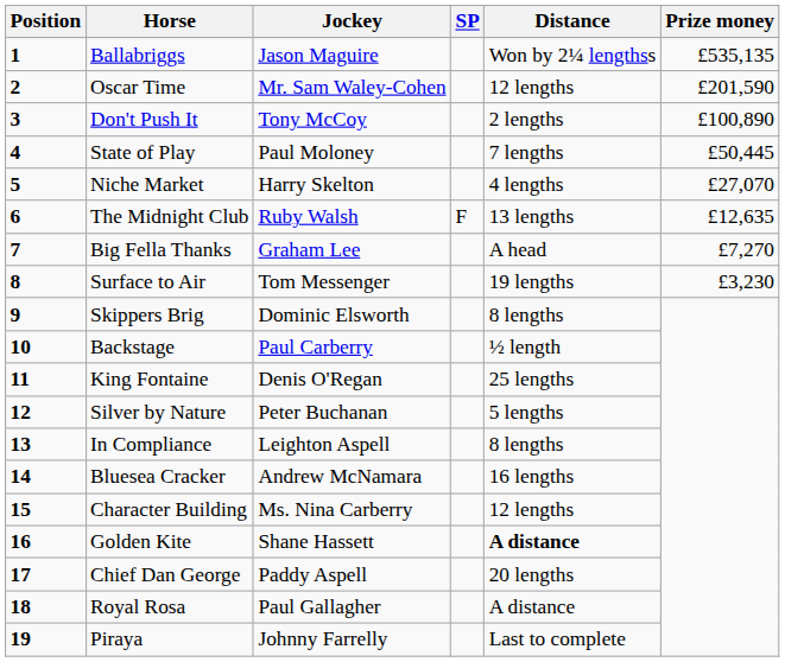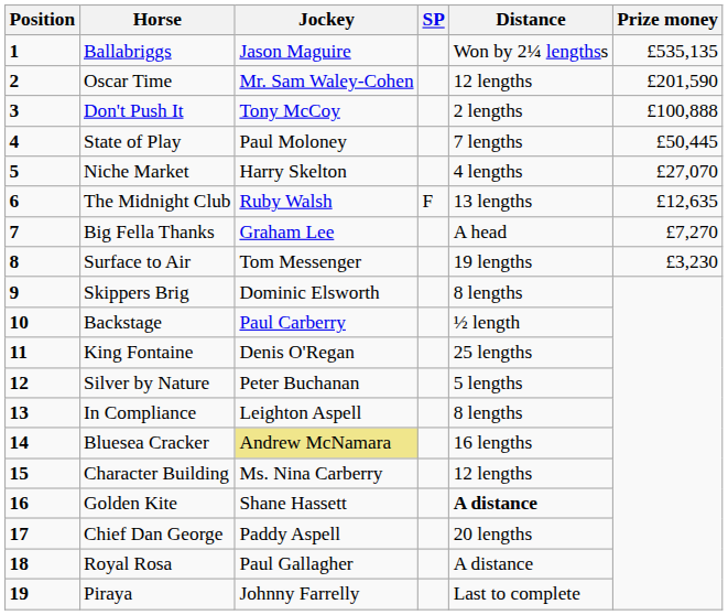 <table class="wikitable sortable">
 <tr>
 <th>Position</th>
 <th>Horse</th>
 <th>Jockey</th>
 <th><a href='#'>SP</a></th>
 <th>Distance</th>
 <th>Prize money</th>
 </tr>
 <tr>
 <td><strong>1</strong></td>
 <td><a href='#'>Ballabriggs</a></td>
 <td><a href='#'>Jason Maguire</a></td>
 <td></td>
 <td>Won by 2¼ <a href='#'>lengths</a>s</td>
 <td align=right>£535,135</td>
 </tr>
 <tr>
 <td><strong>2</strong></td>
 <td>Oscar Time</td>
 <td><a href='#'>Mr. Sam Waley-Cohen</a></td>
 <td></td>
 <td>12 lengths</td>
 <td align=right>£201,590</td>
 </tr>
 <tr>
 <td><strong>3</strong></td>
 <td><a href='#'>Don't Push It</a></td>
 <td><a href='#'>Tony McCoy</a></td>
 <td></td>
 <td>2 lengths</td>
-<td align=right>£100,890</td>
+<td align=right>£100,888</td>
 </tr>
 <tr>
 <td><strong>4</strong></td>
 <td>State of Play</td>
 <td>Paul Moloney</td>
 <td></td>
 <td>7 lengths</td>
 <td align=right>£50,445</td>
 </tr>
 <tr>
 <td><strong>5</strong></td>
 <td>Niche Market</td>
 <td>Harry Skelton</td>
 <td></td>
 <td>4 lengths</td>
 <td align=right>£27,070</td>
 </tr>
 <tr>
 <td><strong>6</strong></td>
 <td>The Midnight Club</td>
 <td><a href='#'>Ruby Walsh</a></td>
 <td> F</td>
 <td>13 lengths</td>
 <td align=right>£12,635</td>
 </tr>
 <tr>
 <td><strong>7</strong></td>
 <td>Big Fella Thanks</td>
 <td><a href='#'>Graham Lee</a></td>
 <td></td>
 <td>A head</td>
 <td align=right>£7,270</td>
 </tr>
 <tr>
 <td><strong>8</strong></td>
 <td>Surface to Air</td>
 <td>Tom Messenger</td>
 <td></td>
 <td>19 lengths</td>
 <td align=right>£3,230</td>
 </tr>
 <tr>
 <td><strong>9</strong></td>
 <td>Skippers Brig</td>
 <td>Dominic Elsworth</td>
 <td></td>
 <td>8 lengths</td>
 </tr>
 <tr>
 <td><strong>10</strong></td>
 <td>Backstage</td>
 <td><a href='#'>Paul Carberry</a></td>
 <td></td>
 <td>½ length</td>
 </tr>
 <tr>
 <td><strong>11</strong></td>
 <td>King Fontaine</td>
 <td>Denis O'Regan</td>
 <td></td>
 <td>25 lengths</td>
 </tr>
 <tr>
 <td><strong>12</strong></td>
 <td>Silver by Nature</td>
 <td>Peter Buchanan</td>
 <td></td>
 <td>5 lengths</td>
 </tr>
 <tr>
 <td><strong>13</strong></td>
 <td>In Compliance</td>
 <td>Leighton Aspell</td>
 <td></td>
 <td>8 lengths</td>
 </tr>
 <tr>
 <td><strong>14</strong></td>
 <td>Bluesea Cracker</td>
-<td>Andrew McNamara</td>
+<td style="background: khaki;">Andrew McNamara</td>
 <td></td>
 <td>16 lengths</td>
 </tr>
 <tr>
 <td><strong>15</strong></td>
 <td>Character Building</td>
 <td>Ms. Nina Carberry</td>
 <td></td>
 <td>12 lengths</td>
 </tr>
 <tr>
 <td><strong>16</strong></td>
 <td>Golden Kite</td>
 <td>Shane Hassett</td>
 <td></td>
 <td><strong>A distance</strong></td>
 </tr>
 <tr>
 <td><strong>17</strong></td>
 <td>Chief Dan George</td>
 <td>Paddy Aspell</td>
 <td></td>
 <td>20 lengths</td>
 </tr>
 <tr>
 <td><strong>18</strong></td>
 <td>Royal Rosa</td>
 <td>Paul Gallagher</td>
 <td></td>
 <td>A distance</td>
 </tr>
 <tr>
 <td><strong>19</strong></td>
 <td>Piraya</td>
 <td>Johnny Farrelly</td>
 <td></td>
 <td>Last to complete</td>
 </tr>
 </table>
